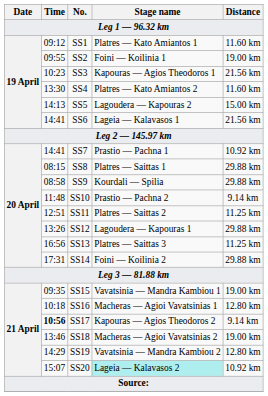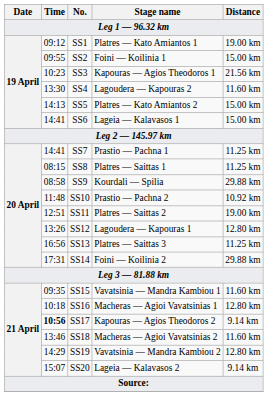 <table class="wikitable" style="font-size: 85%;">
 <tr>
 <th>Date</th>
 <th>Time</th>
 <th>No.</th>
 <th>Stage name</th>
 <th>Distance</th>
 </tr>
 <tr>
 <td style="background-color:#EAECF0; text-align:center" colspan="5"><strong><em>Leg 1 — 96.32 km</em></strong></td>
 </tr>
 <tr>
 <th rowspan="6">19 April</th>
 <td align="center">09:12</td>
 <td align="center">SS1</td>
 <td>Platres — Kato Amiantos 1</td>
-<td align="center">11.60 km</td>
+<td align="center">19.00 km</td>
 </tr>
 <tr>
 <td align="center">09:55</td>
 <td align="center">SS2</td>
 <td>Foini — Koilinia 1</td>
-<td align="center">19.00 km</td>
+<td align="center">15.00 km</td>
 </tr>
 <tr>
 <td align="center">10:23</td>
 <td align="center">SS3</td>
 <td>Kapouras — Agios Theodoros 1</td>
 <td align="center">21.56 km</td>
 </tr>
 <tr>
 <td align="center">13:30</td>
 <td align="center">SS4</td>
-<td>Platres — Kato Amiantos 2</td>
+<td>Lagoudera — Kapouras 2</td>
 <td align="center">11.60 km</td>
 </tr>
 <tr>
 <td align="center">14:13</td>
 <td align="center">SS5</td>
-<td>Lagoudera — Kapouras 2</td>
+<td>Platres — Kato Amiantos 2</td>
 <td align="center">15.00 km</td>
 </tr>
 <tr>
 <td align="center">14:41</td>
 <td align="center">SS6</td>
 <td>Lageia — Kalavasos 1</td>
-<td align="center">21.56 km</td>
+<td align="center">15.00 km</td>
 </tr>
 <tr>
 <td style="background-color:#EAECF0; text-align:center" colspan="5"><strong><em>Leg 2 — 145.97 km</em></strong></td>
 </tr>
 <tr>
 <th rowspan="8">20 April</th>
 <td align="center">14:41</td>
 <td align="center">SS7</td>
 <td>Prastio — Pachna 1</td>
-<td align="center">10.92 km</td>
+<td align="center">11.25 km</td>
 </tr>
 <tr>
 <td align="center">08:15</td>
 <td align="center">SS8</td>
 <td>Platres — Saittas 1</td>
-<td align="center">29.88 km</td>
+<td align="center">11.25 km</td>
 </tr>
 <tr>
 <td align="center">08:58</td>
 <td align="center">SS9</td>
 <td>Kourdali — Spilia</td>
 <td align="center">29.88 km</td>
 </tr>
 <tr>
 <td align="center">11:48</td>
 <td align="center">SS10</td>
 <td>Prastio — Pachna 2</td>
-<td align="center">9.14 km</td>
+<td align="center">10.92 km</td>
 </tr>
 <tr>
 <td align="center">12:51</td>
 <td align="center">SS11</td>
 <td>Platres — Saittas 2</td>
-<td align="center">11.25 km</td>
+<td align="center">19.00 km</td>
 </tr>
 <tr>
 <td align="center">13:26</td>
 <td align="center">SS12</td>
 <td>Lagoudera — Kapouras 1</td>
-<td align="center">29.88 km</td>
+<td align="center">12.80 km</td>
 </tr>
 <tr>
 <td align="center">16:56</td>
 <td align="center">SS13</td>
 <td>Platres — Saittas 3</td>
 <td align="center">11.25 km</td>
 </tr>
 <tr>
 <td align="center">17:31</td>
 <td align="center">SS14</td>
 <td>Foini — Koilinia 2</td>
 <td align="center">29.88 km</td>
 </tr>
 <tr>
 <td style="background-color:#EAECF0; text-align:center" colspan="5"><strong><em>Leg 3 — 81.88 km</em></strong></td>
 </tr>
 <tr>
 <th rowspan="6">21 April</th>
 <td align="center">09:35</td>
 <td align="center">SS15</td>
 <td>Vavatsinia — Mandra Kambiou 1</td>
-<td align="center">19.00 km</td>
+<td align="center">11.60 km</td>
 </tr>
 <tr>
 <td align="center">10:18</td>
 <td align="center">SS16</td>
 <td>Macheras — Agioi Vavatsinias 1</td>
 <td align="center">12.80 km</td>
 </tr>
 <tr>
 <td align="center"><strong>10:56</strong></td>
 <td align="center">SS17</td>
 <td>Kapouras — Agios Theodoros 2</td>
 <td align="center">9.14 km</td>
 </tr>
 <tr>
 <td align="center">13:46</td>
 <td align="center">SS18</td>
 <td>Macheras — Agioi Vavatsinias 2</td>
-<td align="center">19.00 km</td>
+<td align="center">11.60 km</td>
 </tr>
 <tr>
 <td align="center">14:29</td>
 <td align="center">SS19</td>
 <td>Vavatsinia — Mandra Kambiou 2</td>
 <td align="center">12.80 km</td>
 </tr>
 <tr>
 <td align="center">15:07</td>
 <td align="center">SS20</td>
-<td style="background: paleturquoise;">Lageia — Kalavasos 2</td>
-<td align="center">10.92 km</td>
+<td>Lageia — Kalavasos 2</td>
+<td align="center">9.14 km</td>
 </tr>
 <tr>
 <td style="background-color:#EAECF0; text-align:center" colspan="5"><strong>Source:</strong></td>
 </tr>
 <tr>
 </tr>
 </table>
